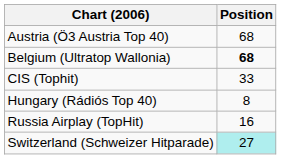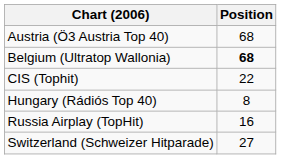 <table class="wikitable sortable">
 <tr>
 <th>Chart (2006)</th>
 <th>Position</th>
 </tr>
 <tr>
 <td>Austria (Ö3 Austria Top 40)</td>
 <td align="center">68</td>
 </tr>
 <tr>
 <td>Belgium (Ultratop Wallonia)</td>
 <td align="center"><strong>68</strong></td>
 </tr>
 <tr>
 <td>CIS (Tophit)</td>
-<td align="center">33</td>
+<td align="center">22</td>
 </tr>
 <tr>
 <td>Hungary (Rádiós Top 40)</td>
 <td align="center">8</td>
 </tr>
 <tr>
 <td>Russia Airplay (TopHit)</td>
 <td align="center">16</td>
 </tr>
 <tr>
 <td>Switzerland (Schweizer Hitparade)</td>
-<td align="center" style="background: paleturquoise;">27</td>
+<td align="center">27</td>
 </tr>
 </table>
